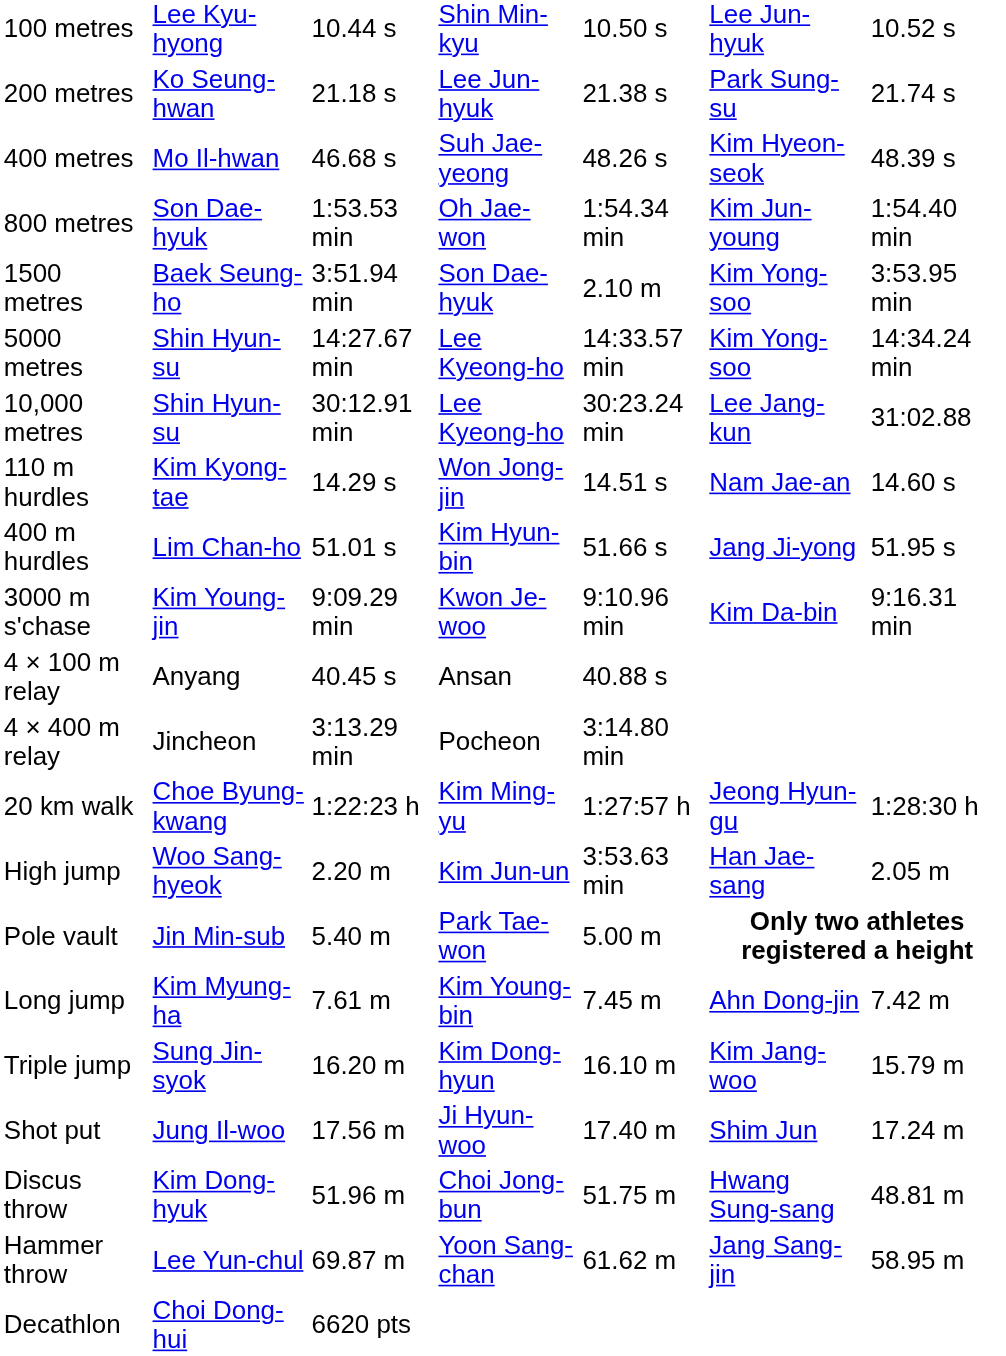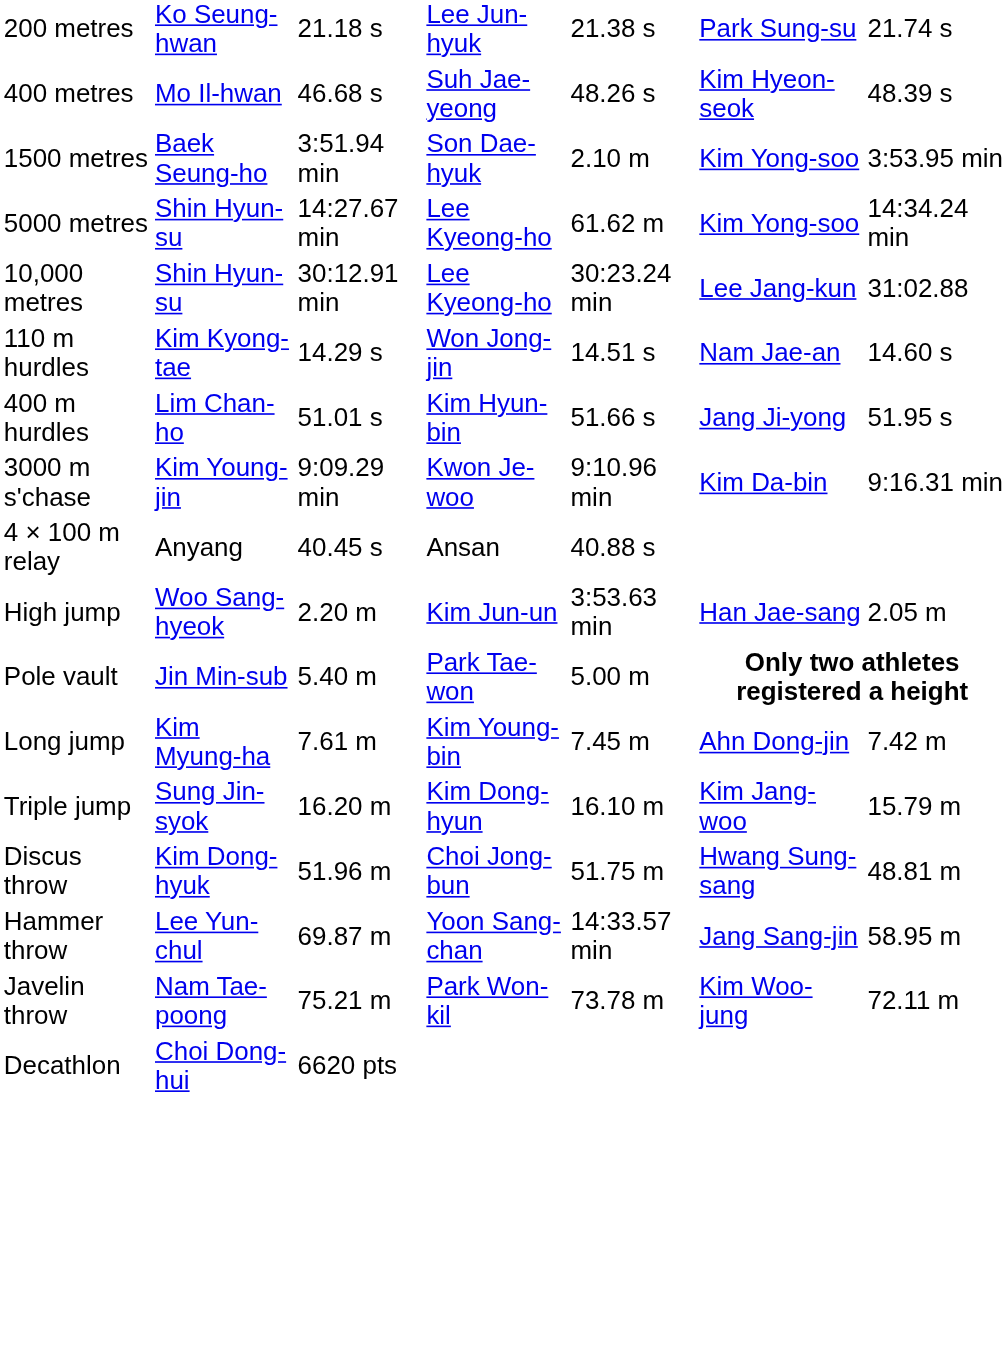 <table>
 <tr>
-</tr>
-<tr>
-<td>100 metres</td>
-<td><a href='#'>Lee Kyu-hyong</a></td>
-<td>10.44 s</td>
-<td><a href='#'>Shin Min-kyu</a></td>
-<td>10.50 s</td>
-<td><a href='#'>Lee Jun-hyuk</a></td>
-<td>10.52 s</td>
 </tr>
 <tr>
 <td>200 metres</td>
 <td><a href='#'>Ko Seung-hwan</a></td>
 <td>21.18 s</td>
 <td><a href='#'>Lee Jun-hyuk</a></td>
 <td>21.38 s</td>
 <td><a href='#'>Park Sung-su</a></td>
 <td>21.74 s</td>
 </tr>
 <tr>
 <td>400 metres</td>
 <td><a href='#'>Mo Il-hwan</a></td>
 <td>46.68 s</td>
 <td><a href='#'>Suh Jae-yeong</a></td>
 <td>48.26 s</td>
 <td><a href='#'>Kim Hyeon-seok</a></td>
 <td>48.39 s</td>
 </tr>
 <tr>
-<td>800 metres</td>
-<td><a href='#'>Son Dae-hyuk</a></td>
-<td>1:53.53 min</td>
-<td><a href='#'>Oh Jae-won</a></td>
-<td>1:54.34 min</td>
-<td><a href='#'>Kim Jun-young</a></td>
-<td>1:54.40 min</td>
-</tr>
-<tr>
 <td>1500 metres</td>
 <td><a href='#'>Baek Seung-ho</a></td>
 <td>3:51.94 min</td>
 <td><a href='#'>Son Dae-hyuk</a></td>
 <td>2.10 m</td>
 <td><a href='#'>Kim Yong-soo</a></td>
 <td>3:53.95 min</td>
 </tr>
 <tr>
 <td>5000 metres</td>
 <td><a href='#'>Shin Hyun-su</a></td>
 <td>14:27.67 min</td>
 <td><a href='#'>Lee Kyeong-ho</a></td>
-<td>14:33.57 min</td>
+<td>61.62 m</td>
 <td><a href='#'>Kim Yong-soo</a></td>
 <td>14:34.24 min</td>
 </tr>
 <tr>
 <td>10,000 metres</td>
 <td><a href='#'>Shin Hyun-su</a></td>
 <td>30:12.91 min</td>
 <td><a href='#'>Lee Kyeong-ho</a></td>
 <td>30:23.24 min</td>
 <td><a href='#'>Lee Jang-kun</a></td>
 <td>31:02.88</td>
 </tr>
 <tr>
 <td>110 m hurdles</td>
 <td><a href='#'>Kim Kyong-tae</a></td>
 <td>14.29 s</td>
 <td><a href='#'>Won Jong-jin</a></td>
 <td>14.51 s</td>
 <td><a href='#'>Nam Jae-an</a></td>
 <td>14.60 s</td>
 </tr>
 <tr>
 <td>400 m hurdles</td>
 <td><a href='#'>Lim Chan-ho</a></td>
 <td>51.01 s</td>
 <td><a href='#'>Kim Hyun-bin</a></td>
 <td>51.66 s</td>
 <td><a href='#'>Jang Ji-yong</a></td>
 <td>51.95 s</td>
 </tr>
 <tr>
 <td>3000 m s'chase</td>
 <td><a href='#'>Kim Young-jin</a></td>
 <td>9:09.29 min</td>
 <td><a href='#'>Kwon Je-woo</a></td>
 <td>9:10.96 min</td>
 <td><a href='#'>Kim Da-bin</a></td>
 <td>9:16.31 min</td>
 </tr>
 <tr>
 <td>4 × 100 m relay</td>
 <td>Anyang</td>
 <td>40.45 s</td>
 <td>Ansan</td>
 <td>40.88 s</td>
 <td></td>
 <td></td>
 </tr>
 <tr>
-<td>4 × 400 m relay</td>
-<td>Jincheon</td>
-<td>3:13.29 min</td>
-<td>Pocheon</td>
-<td>3:14.80 min</td>
-<td></td>
-<td></td>
-</tr>
-<tr>
-<td>20 km walk</td>
-<td><a href='#'>Choe Byung-kwang</a></td>
-<td>1:22:23 h</td>
-<td><a href='#'>Kim Ming-yu</a></td>
-<td>1:27:57 h</td>
-<td><a href='#'>Jeong Hyun-gu</a></td>
-<td>1:28:30 h</td>
-</tr>
-<tr>
 <td>High jump</td>
 <td><a href='#'>Woo Sang-hyeok</a></td>
 <td>2.20 m</td>
 <td><a href='#'>Kim Jun-un</a></td>
 <td>3:53.63 min</td>
 <td><a href='#'>Han Jae-sang</a></td>
 <td>2.05 m</td>
 </tr>
 <tr>
 <td>Pole vault</td>
 <td><a href='#'>Jin Min-sub</a></td>
 <td>5.40 m</td>
 <td><a href='#'>Park Tae-won</a></td>
 <td>5.00 m</td>
 <th colspan=2>Only two athletes registered a height</th>
 </tr>
 <tr>
 <td>Long jump</td>
 <td><a href='#'>Kim Myung-ha</a></td>
 <td>7.61 m</td>
 <td><a href='#'>Kim Young-bin</a></td>
 <td>7.45 m</td>
 <td><a href='#'>Ahn Dong-jin</a></td>
 <td>7.42 m</td>
 </tr>
 <tr>
 <td>Triple jump</td>
 <td><a href='#'>Sung Jin-syok</a></td>
 <td>16.20 m</td>
 <td><a href='#'>Kim Dong-hyun</a></td>
 <td>16.10 m</td>
 <td><a href='#'>Kim Jang-woo</a></td>
 <td>15.79 m</td>
 </tr>
 <tr>
-<td>Shot put</td>
-<td><a href='#'>Jung Il-woo</a></td>
-<td>17.56 m</td>
-<td><a href='#'>Ji Hyun-woo</a></td>
-<td>17.40 m</td>
-<td><a href='#'>Shim Jun</a></td>
-<td>17.24 m</td>
-</tr>
-<tr>
 <td>Discus throw</td>
 <td><a href='#'>Kim Dong-hyuk</a></td>
 <td>51.96 m</td>
 <td><a href='#'>Choi Jong-bun</a></td>
 <td>51.75 m</td>
 <td><a href='#'>Hwang Sung-sang</a></td>
 <td>48.81 m</td>
 </tr>
 <tr>
 <td>Hammer throw</td>
 <td><a href='#'>Lee Yun-chul</a></td>
 <td>69.87 m</td>
 <td><a href='#'>Yoon Sang-chan</a></td>
-<td>61.62 m</td>
+<td>14:33.57 min</td>
 <td><a href='#'>Jang Sang-jin</a></td>
 <td>58.95 m</td>
+</tr>
+<tr>
+<td>Javelin throw</td>
+<td><a href='#'>Nam Tae-poong</a></td>
+<td>75.21 m</td>
+<td><a href='#'>Park Won-kil</a></td>
+<td>73.78 m</td>
+<td><a href='#'>Kim Woo-jung</a></td>
+<td>72.11 m</td>
 </tr>
 <tr>
 <td>Decathlon</td>
 <td><a href='#'>Choi Dong-hui</a></td>
 <td>6620 pts</td>
 <td></td>
 <td></td>
 <td></td>
 <td></td>
 </tr>
 </table>
